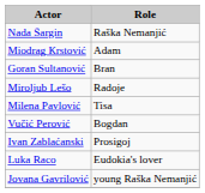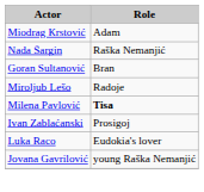 <table class="wikitable" style="font-size:90%;">
 <tr>
 <th style="background:#ccc;">Actor</th>
 <th style="background:#ccc;">Role</th>
 </tr>
 <tr>
+<td><a href='#'>Miodrag Кrstović</a></td>
+<td>Adam</td>
+</tr>
+<tr>
 <td><a href='#'>Nada Šargin</a></td>
 <td>Raška Nemanjić</td>
-</tr>
-<tr>
-<td><a href='#'>Miodrag Кrstović</a></td>
-<td>Adam</td>
 </tr>
 <tr>
 <td><a href='#'>Goran Sultanović</a></td>
 <td>Bran</td>
 </tr>
 <tr>
 <td><a href='#'>Miroljub Lešo</a></td>
 <td>Radoje</td>
 </tr>
 <tr>
 <td><a href='#'>Milena Pavlović</a></td>
-<td>Tisa</td>
-</tr>
-<tr>
-<td><a href='#'>Vučić Perović</a></td>
-<td>Bogdan</td>
+<td><strong>Tisa</strong></td>
 </tr>
 <tr>
 <td><a href='#'>Ivan Zablaćanski</a></td>
 <td>Prosigoj</td>
 </tr>
 <tr>
 <td><a href='#'>Luka Raco</a></td>
 <td>Eudokia's lover</td>
 </tr>
 <tr>
 <td><a href='#'>Jovana Gavrilović</a></td>
 <td>young Raška Nemanjić</td>
 </tr>
 <tr>
 </tr>
 </table>
